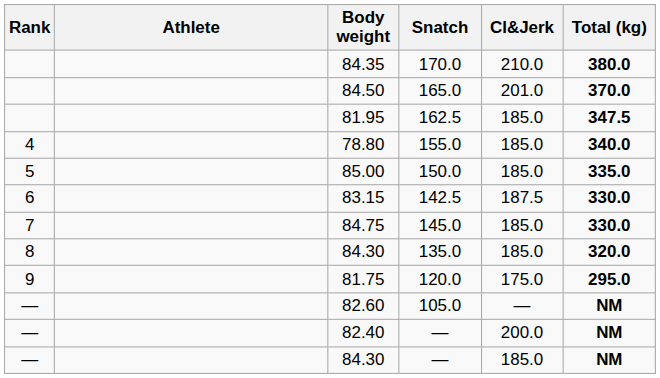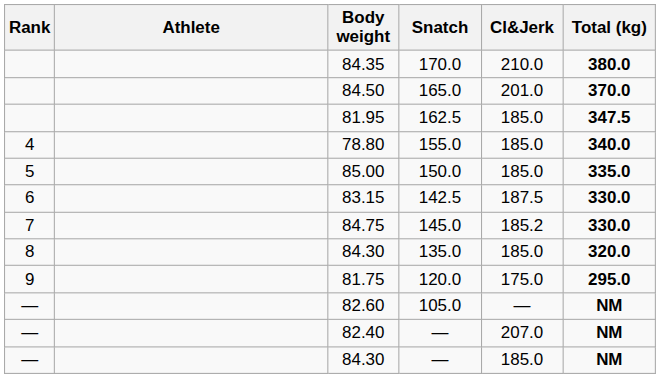 <table class = "wikitable" style="text-align:center;">
 <tr>
 <th width=40>Rank</th>
 <th width=250>Athlete</th>
 <th width=60>Body weight</th>
 <th width=70>Snatch</th>
 <th width=70>Cl&Jerk</th>
 <th width=80>Total (kg)</th>
 </tr>
 <tr>
 <td></td>
 <td align=left></td>
 <td>84.35</td>
 <td>170.0</td>
 <td>210.0</td>
 <td><strong>380.0</strong></td>
 </tr>
 <tr>
 <td></td>
 <td align=left></td>
 <td>84.50</td>
 <td>165.0</td>
 <td>201.0</td>
 <td><strong>370.0</strong></td>
 </tr>
 <tr>
 <td></td>
 <td align=left></td>
 <td>81.95</td>
 <td>162.5</td>
 <td>185.0</td>
 <td><strong>347.5</strong></td>
 </tr>
 <tr>
 <td>4</td>
 <td align=left></td>
 <td>78.80</td>
 <td>155.0</td>
 <td>185.0</td>
 <td><strong>340.0</strong></td>
 </tr>
 <tr>
 <td>5</td>
 <td align=left></td>
 <td>85.00</td>
 <td>150.0</td>
 <td>185.0</td>
 <td><strong>335.0</strong></td>
 </tr>
 <tr>
 <td>6</td>
 <td align=left></td>
 <td>83.15</td>
 <td>142.5</td>
 <td>187.5</td>
 <td><strong>330.0</strong></td>
 </tr>
 <tr>
 <td>7</td>
 <td align=left></td>
 <td>84.75</td>
 <td>145.0</td>
-<td>185.0</td>
+<td>185.2</td>
 <td><strong>330.0</strong></td>
 </tr>
 <tr>
 <td>8</td>
 <td align=left></td>
 <td>84.30</td>
 <td>135.0</td>
 <td>185.0</td>
 <td><strong>320.0</strong></td>
 </tr>
 <tr>
 <td>9</td>
 <td align=left></td>
 <td>81.75</td>
 <td>120.0</td>
 <td>175.0</td>
 <td><strong>295.0</strong></td>
 </tr>
 <tr>
 <td>—</td>
 <td align=left></td>
 <td>82.60</td>
 <td>105.0</td>
 <td>—</td>
 <td><strong>NM</strong></td>
 </tr>
 <tr>
 <td>—</td>
 <td align=left></td>
 <td>82.40</td>
 <td>—</td>
-<td>200.0</td>
+<td>207.0</td>
 <td><strong>NM</strong></td>
 </tr>
 <tr>
 <td>—</td>
 <td align=left></td>
 <td>84.30</td>
 <td>—</td>
 <td>185.0</td>
 <td><strong>NM</strong></td>
 </tr>
 </table>
